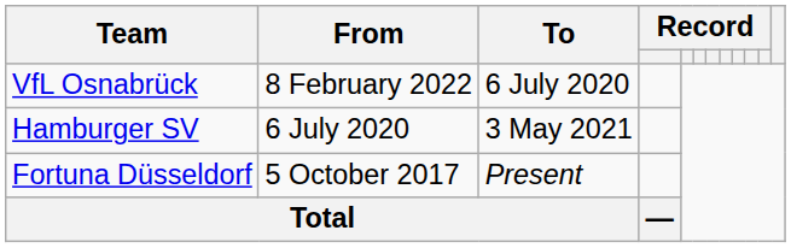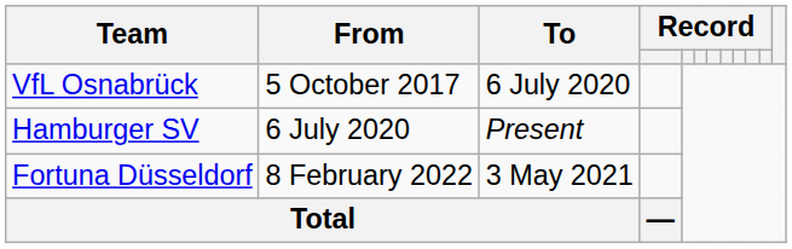 <table class="wikitable" style="text-align: center">
 <tr>
 <th rowspan="2">Team</th>
 <th rowspan="2">From</th>
 <th rowspan="2">To</th>
 <th colspan="8">Record</th>
 <th rowspan=2></th>
 </tr>
 <tr>
 <th></th>
 <th></th>
 <th></th>
 <th></th>
 <th></th>
 <th></th>
 <th></th>
 <th></th>
 </tr>
 <tr>
 <td align=left><a href='#'>VfL Osnabrück</a></td>
-<td align=left>8 February 2022</td>
+<td align=left>5 October 2017</td>
 <td align=left>6 July 2020<br></td>
 <td></td>
 </tr>
 <tr>
 <td align=left><a href='#'>Hamburger SV</a></td>
 <td align=left>6 July 2020</td>
-<td align=left>3 May 2021<br></td>
+<td align=left><em>Present</em><br></td>
 <td></td>
 </tr>
 <tr>
 <td align=left><a href='#'>Fortuna Düsseldorf</a></td>
-<td align=left>5 October 2017</td>
-<td align=left><em>Present</em><br></td>
+<td align=left>8 February 2022</td>
+<td align=left>3 May 2021<br></td>
 <td></td>
 </tr>
 <tr>
 <th colspan="3">Total<br></th>
 <th>—</th>
 </tr>
 </table>
